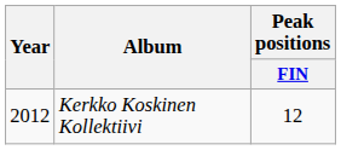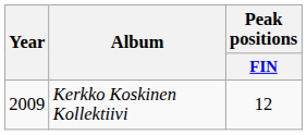 <table class="wikitable">
 <tr>
 <th rowspan="2" width="10">Year</th>
 <th rowspan="2" width="150">Album</th>
 <th colspan="1" width="20">Peak positions</th>
 </tr>
 <tr>
 <th scope="col" style="width:3em;font-size:90%;"><a href='#'>FIN</a><br></th>
 </tr>
 <tr>
-<td style="text-align:center;">2012</td>
+<td style="text-align:center;">2009</td>
 <td><em>Kerkko Koskinen Kollektiivi</em></td>
 <td style="text-align:center;">12</td>
 </tr>
 </table>
